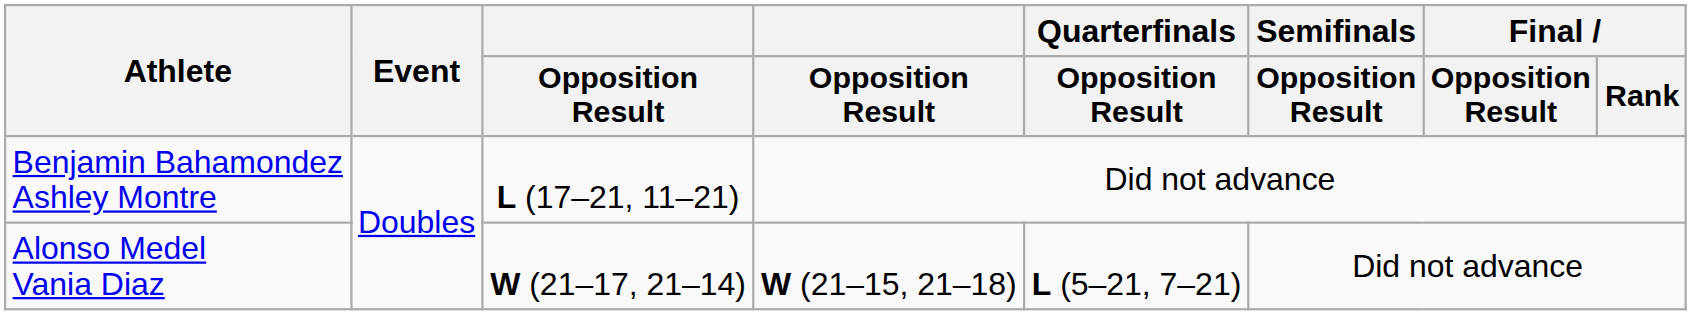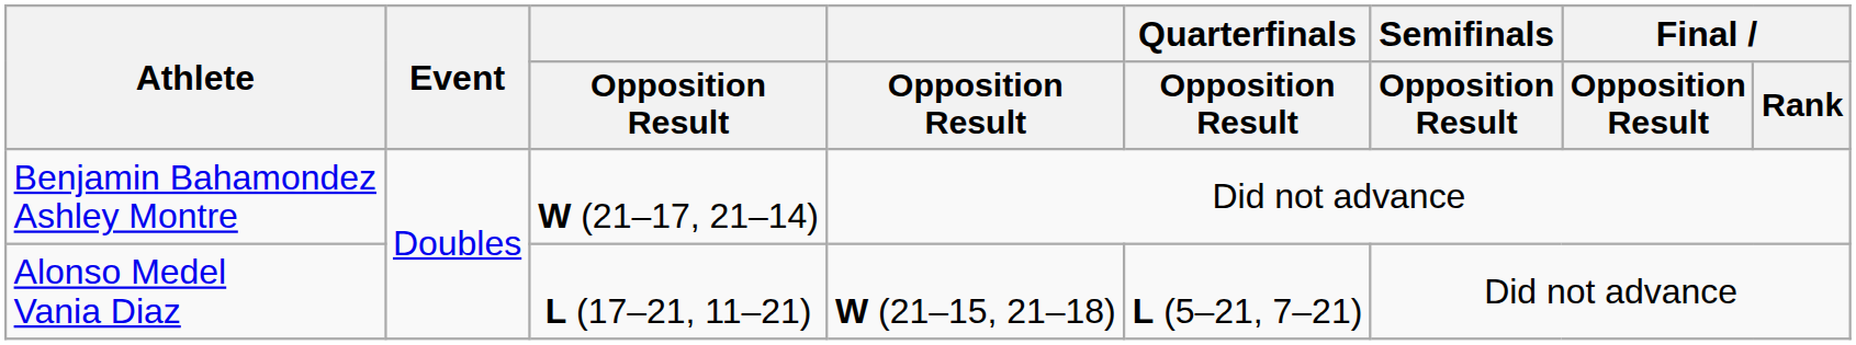 <table class=wikitable style=font-size:90%;text-align:center>
 <tr>
 <th rowspan=2>Athlete</th>
 <th rowspan=2>Event</th>
 <th></th>
 <th></th>
 <th>Quarterfinals</th>
 <th>Semifinals</th>
 <th colspan=2>Final / </th>
 </tr>
 <tr style=font-size:95%>
 <th>Opposition<br>Result</th>
 <th>Opposition<br>Result</th>
 <th>Opposition<br>Result</th>
 <th>Opposition<br>Result</th>
 <th>Opposition<br>Result</th>
 <th>Rank</th>
 </tr>
 <tr>
 <td style="text-align:left"><a href='#'>Benjamin Bahamondez</a><br><a href='#'>Ashley Montre</a></td>
 <td align="left" rowspan=2><a href='#'>Doubles</a></td>
-<td><br><strong>L</strong> (17–21, 11–21)</td>
+<td><br><strong>W</strong> (21–17, 21–14)</td>
 <td colspan="5">Did not advance</td>
 </tr>
 <tr>
 <td style="text-align:left"><a href='#'>Alonso Medel</a><br><a href='#'>Vania Diaz</a></td>
-<td><br><strong>W</strong> (21–17, 21–14)</td>
+<td><br><strong>L</strong> (17–21, 11–21)</td>
 <td><br><strong>W</strong> (21–15, 21–18)</td>
 <td><br><strong>L</strong> (5–21, 7–21)</td>
 <td colspan="4">Did not advance</td>
 </tr>
 </table>
